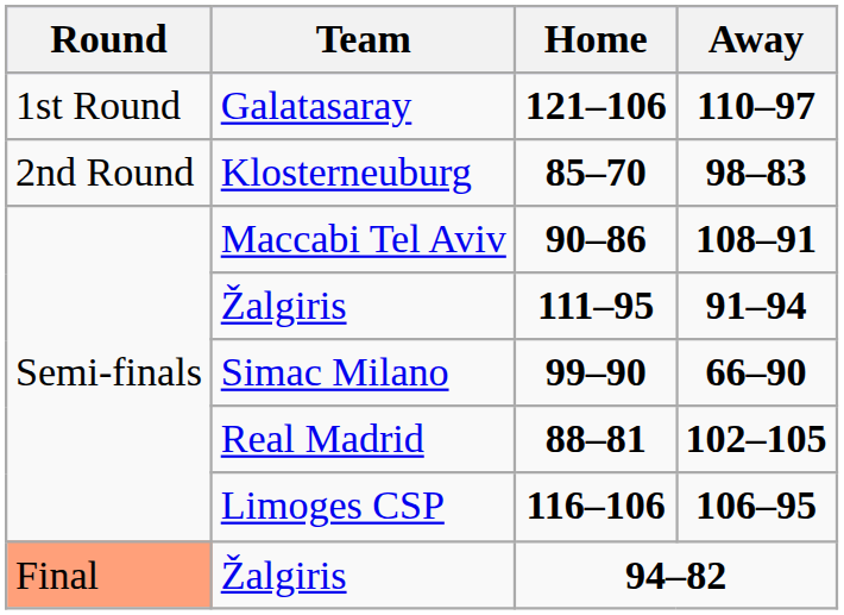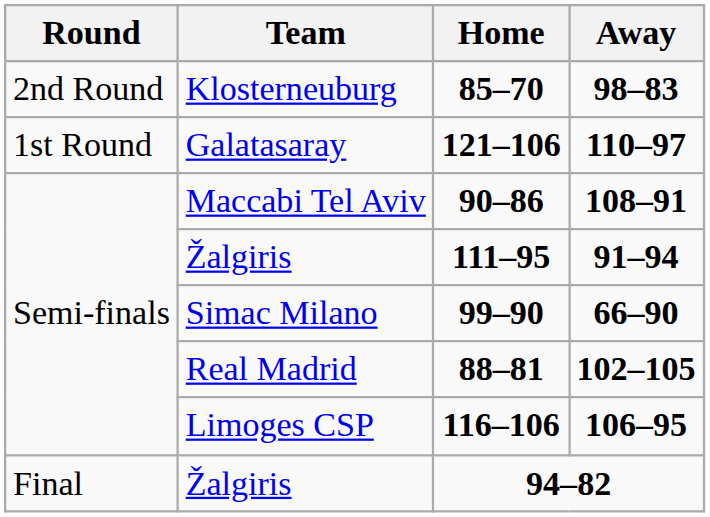 <table class="wikitable" style="text-align: left; font-size:95%">
 <tr bgcolor="#ccccff">
 <th>Round</th>
 <th>Team</th>
 <th>Home</th>
 <th>  Away  </th>
 </tr>
 <tr>
+<td>2nd Round</td>
+<td> <a href='#'>Klosterneuburg</a></td>
+<td style="text-align:center;"><strong>85–70</strong></td>
+<td style="text-align:center;"><strong>98–83</strong></td>
+</tr>
+<tr>
 <td>1st Round</td>
 <td> <a href='#'>Galatasaray</a></td>
 <td style="text-align:center;"><strong>121–106</strong></td>
 <td style="text-align:center;"><strong>110–97</strong></td>
-</tr>
-<tr>
-<td>2nd Round</td>
-<td> <a href='#'>Klosterneuburg</a></td>
-<td style="text-align:center;"><strong>85–70</strong></td>
-<td style="text-align:center;"><strong>98–83</strong></td>
 </tr>
 <tr>
 <td rowspan=5>Semi-finals</td>
 <td> <a href='#'>Maccabi Tel Aviv</a></td>
 <td style="text-align:center;"><strong>90–86</strong></td>
 <td style="text-align:center;"><strong>108–91</strong></td>
 </tr>
 <tr>
 <td> <a href='#'>Žalgiris</a></td>
 <td style="text-align:center;"><strong>111–95</strong></td>
 <td style="text-align:center;"><strong>91–94</strong></td>
 </tr>
 <tr>
 <td> <a href='#'>Simac Milano</a></td>
 <td style="text-align:center;"><strong>99–90</strong></td>
 <td style="text-align:center;"><strong>66–90</strong></td>
 </tr>
 <tr>
 <td> <a href='#'>Real Madrid</a></td>
 <td style="text-align:center;"><strong>88–81</strong></td>
 <td style="text-align:center;"><strong>102–105</strong></td>
 </tr>
 <tr>
 <td> <a href='#'>Limoges CSP</a></td>
 <td style="text-align:center;"><strong>116–106</strong></td>
 <td style="text-align:center;"><strong>106–95</strong></td>
 </tr>
 <tr>
-<td style="background: lightsalmon;">Final</td>
+<td>Final</td>
 <td> <a href='#'>Žalgiris</a></td>
 <td colspan="2" style="text-align:center;"><strong>94–82</strong></td>
 </tr>
 </table>
